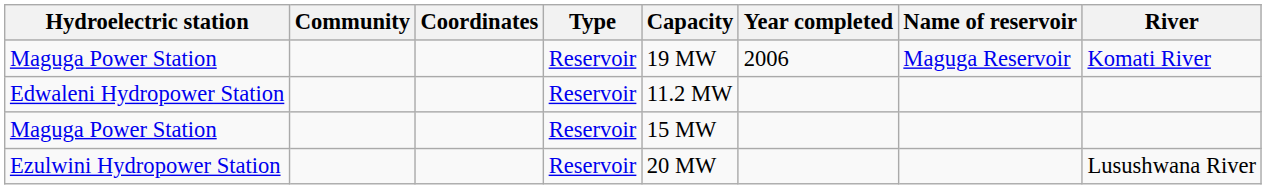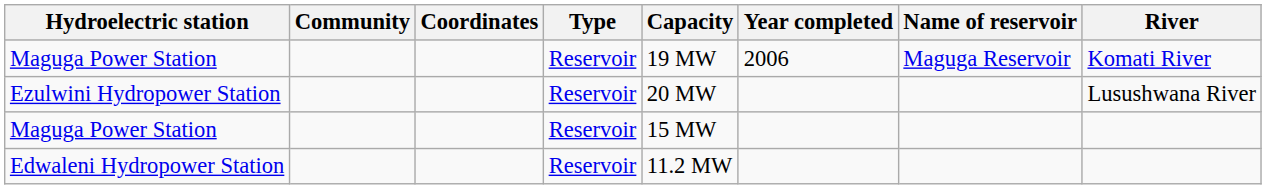 <table class="wikitable">
 <tr>
 <th>Hydroelectric station</th>
 <th>Community</th>
 <th>Coordinates</th>
 <th>Type</th>
 <th>Capacity</th>
 <th>Year completed</th>
 <th>Name of reservoir</th>
 <th>River</th>
 </tr>
 <tr>
 <td><a href='#'>Maguga Power Station</a></td>
 <td></td>
 <td></td>
 <td><a href='#'>Reservoir</a></td>
 <td>19 MW</td>
 <td>2006</td>
 <td><a href='#'>Maguga Reservoir</a></td>
 <td><a href='#'>Komati River</a></td>
 </tr>
 <tr>
-<td><a href='#'>Edwaleni Hydropower Station</a></td>
+<td><a href='#'>Ezulwini Hydropower Station</a></td>
 <td></td>
 <td></td>
 <td><a href='#'>Reservoir</a></td>
-<td>11.2 MW</td>
+<td>20 MW</td>
 <td></td>
 <td></td>
-<td></td>
+<td>Lusushwana River</td>
 </tr>
 <tr>
 <td><a href='#'>Maguga Power Station</a></td>
 <td></td>
 <td></td>
 <td><a href='#'>Reservoir</a></td>
 <td>15 MW</td>
 <td></td>
 <td></td>
 <td></td>
 </tr>
 <tr>
-<td><a href='#'>Ezulwini Hydropower Station</a></td>
+<td><a href='#'>Edwaleni Hydropower Station</a></td>
 <td></td>
 <td></td>
 <td><a href='#'>Reservoir</a></td>
-<td>20 MW</td>
+<td>11.2 MW</td>
 <td></td>
 <td></td>
-<td>Lusushwana River</td>
+<td></td>
 </tr>
 </table>
